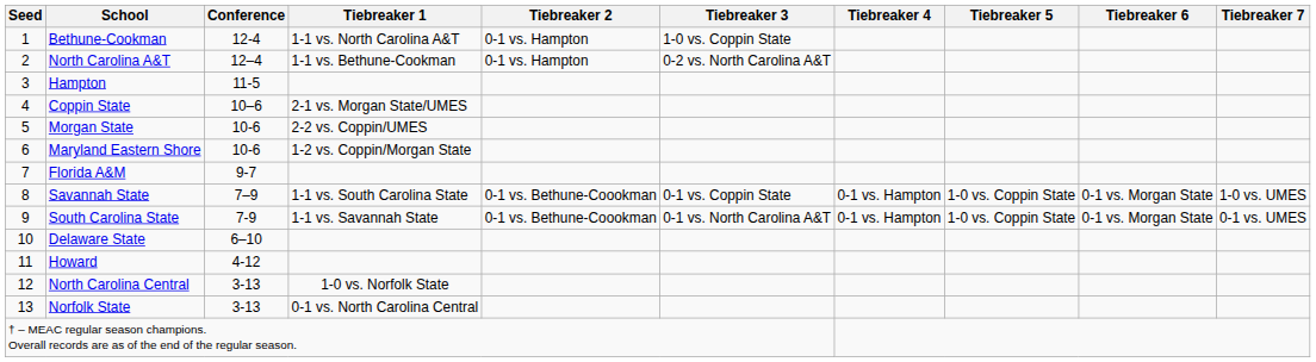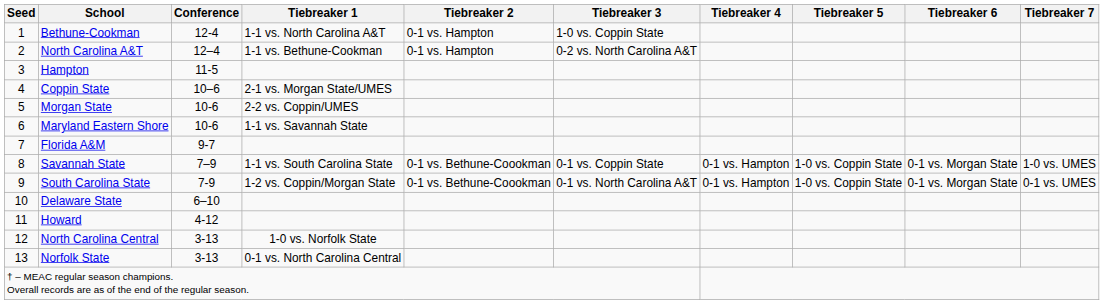 <table class="wikitable" style="text-align:center">
 <tr>
 <th>Seed</th>
 <th>School</th>
 <th>Conference</th>
 <th>Tiebreaker 1</th>
 <th>Tiebreaker 2</th>
 <th>Tiebreaker 3</th>
 <th>Tiebreaker 4</th>
 <th>Tiebreaker 5</th>
 <th>Tiebreaker 6</th>
 <th>Tiebreaker 7</th>
 </tr>
 <tr>
 <td>1</td>
 <td align=left><a href='#'>Bethune-Cookman</a></td>
 <td>12-4</td>
 <td align=left>1-1 vs. North Carolina A&T</td>
 <td align=left>0-1 vs. Hampton</td>
 <td align=left>1-0 vs. Coppin State</td>
 <td></td>
 <td></td>
 <td></td>
 <td></td>
 </tr>
 <tr>
 <td>2</td>
 <td align=left><a href='#'>North Carolina A&T</a></td>
 <td>12–4</td>
 <td align=left>1-1 vs. Bethune-Cookman</td>
 <td align=left>0-1 vs. Hampton</td>
 <td align=left>0-2 vs. North Carolina A&T</td>
 <td></td>
 <td></td>
 <td></td>
 <td></td>
 </tr>
 <tr>
 <td>3</td>
 <td align=left><a href='#'>Hampton</a></td>
 <td>11-5</td>
 <td></td>
 <td></td>
 <td></td>
 <td></td>
 <td></td>
 <td></td>
 <td></td>
 </tr>
 <tr>
 <td>4</td>
 <td align=left><a href='#'>Coppin State</a></td>
 <td>10–6</td>
 <td align=left>2-1 vs. Morgan State/UMES</td>
 <td></td>
 <td></td>
 <td></td>
 <td></td>
 <td></td>
 <td></td>
 </tr>
 <tr>
 <td>5</td>
 <td align=left><a href='#'>Morgan State</a></td>
 <td>10-6</td>
 <td align=left>2-2 vs. Coppin/UMES</td>
 <td></td>
 <td></td>
 <td></td>
 <td></td>
 <td></td>
 <td></td>
 </tr>
 <tr>
 <td>6</td>
 <td align=left><a href='#'>Maryland Eastern Shore</a></td>
 <td>10-6</td>
-<td align=left>1-2 vs. Coppin/Morgan State</td>
+<td align=left>1-1 vs. Savannah State</td>
 <td></td>
 <td></td>
 <td></td>
 <td></td>
 <td></td>
 <td></td>
 </tr>
 <tr>
 <td>7</td>
 <td align=left><a href='#'>Florida A&M</a></td>
 <td>9-7</td>
 <td></td>
 <td></td>
 <td></td>
 <td></td>
 <td></td>
 <td></td>
 <td></td>
 </tr>
 <tr>
 <td>8</td>
 <td align=left><a href='#'>Savannah State</a></td>
 <td>7–9</td>
 <td align=left>1-1 vs. South Carolina State</td>
 <td align=left>0-1 vs. Bethune-Coookman</td>
 <td align=left>0-1 vs. Coppin State</td>
 <td align=left>0-1 vs. Hampton</td>
 <td align=left>1-0 vs. Coppin State</td>
 <td align=left>0-1 vs. Morgan State</td>
 <td align=left>1-0 vs. UMES</td>
 </tr>
 <tr>
 <td>9</td>
 <td align=left><a href='#'>South Carolina State</a></td>
 <td>7-9</td>
-<td align=left>1-1 vs. Savannah State</td>
+<td align=left>1-2 vs. Coppin/Morgan State</td>
 <td align=left>0-1 vs. Bethune-Coookman</td>
 <td align=left>0-1 vs. North Carolina A&T</td>
 <td align=left>0-1 vs. Hampton</td>
 <td align=left>1-0 vs. Coppin State</td>
 <td align=left>0-1 vs. Morgan State</td>
 <td align=left>0-1 vs. UMES</td>
 </tr>
 <tr>
 <td>10</td>
 <td align=left><a href='#'>Delaware State</a></td>
 <td>6–10</td>
 <td></td>
 <td></td>
 <td></td>
 <td></td>
 <td></td>
 <td></td>
 <td></td>
 </tr>
 <tr>
 <td>11</td>
 <td align=left><a href='#'>Howard</a></td>
 <td>4-12</td>
 <td></td>
 <td></td>
 <td></td>
 <td></td>
 <td></td>
 <td></td>
 <td></td>
 </tr>
 <tr>
 <td>12</td>
 <td align=left><a href='#'>North Carolina Central</a></td>
 <td>3-13</td>
 <td>1-0 vs. Norfolk State</td>
 <td></td>
 <td></td>
 <td></td>
 <td></td>
 <td></td>
 <td></td>
 </tr>
 <tr>
 <td>13</td>
 <td align=left><a href='#'>Norfolk State</a></td>
 <td>3-13</td>
 <td>0-1 vs. North Carolina Central</td>
 <td></td>
 <td></td>
 <td></td>
 <td></td>
 <td></td>
 <td></td>
 </tr>
 <tr>
 <td colspan="6" align="left"><small>† – MEAC regular season champions.<br>Overall records are as of the end of the regular season.</small></td>
 </tr>
 </table>
